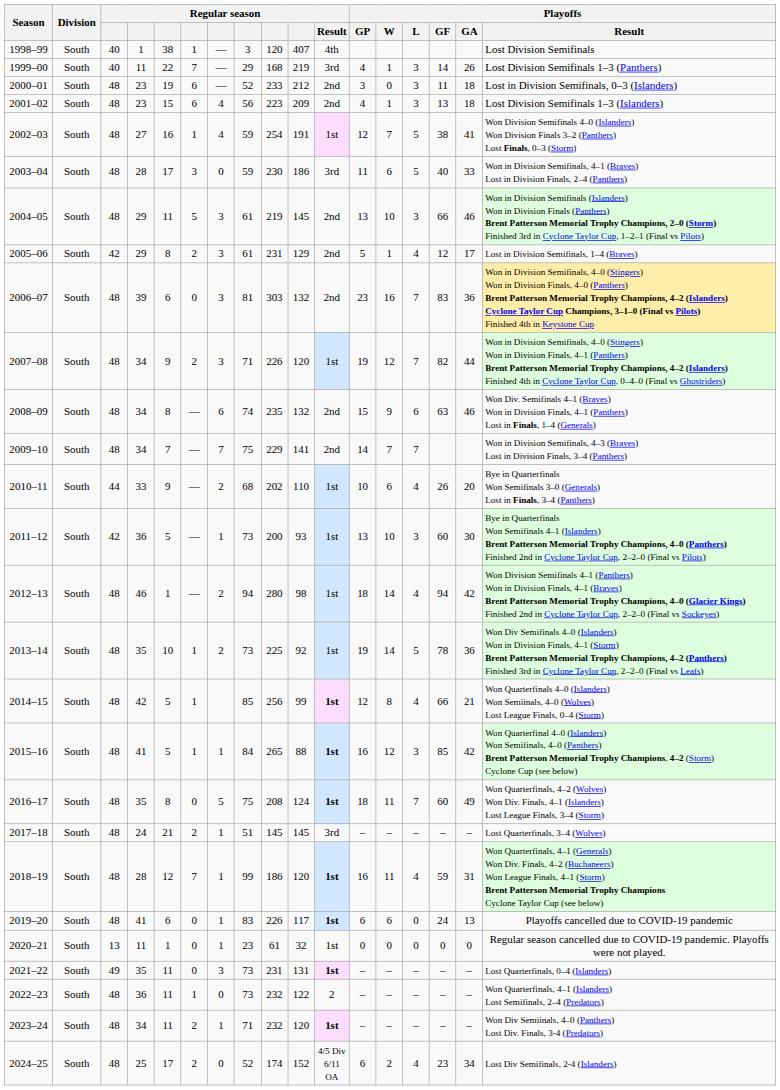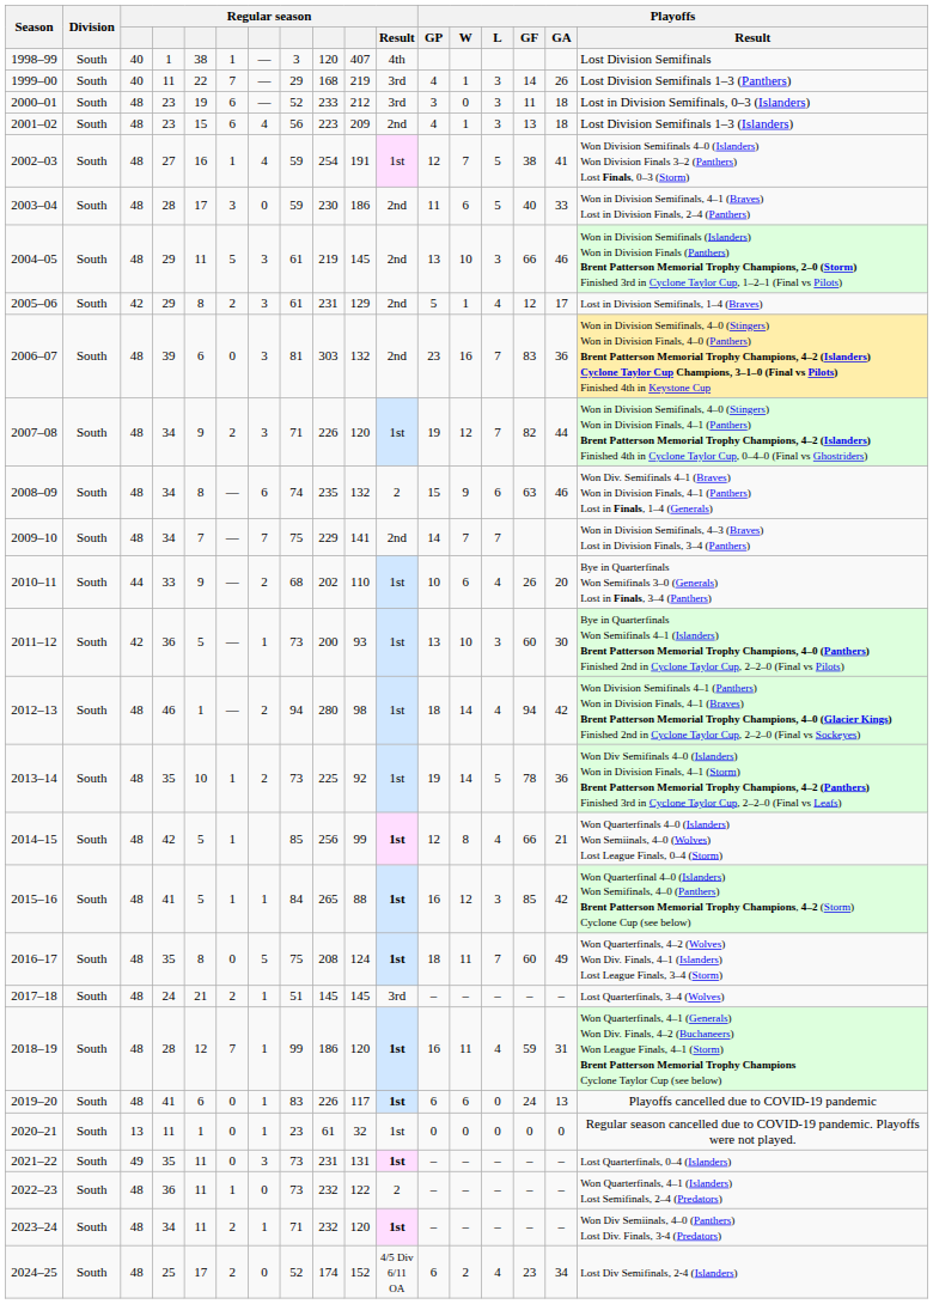 <table class="wikitable" style="text-align: center; font-size: 95%;">
 <tr>
 <th rowspan="2" style="width: 60px;">Season</th>
 <th rowspan="2" style="width: 60px;">Division</th>
 <th colspan="9">Regular season</th>
 <th colspan="6">Playoffs</th>
 </tr>
 <tr>
 <th style="width: 30px;"></th>
 <th style="width: 30px;"></th>
 <th style="width: 30px;"></th>
 <th style="width: 30px;"></th>
 <th style="width: 30px;"></th>
 <th style="width: 30px;"></th>
 <th style="width: 30px;"></th>
 <th style="width: 30px;"></th>
 <th style="width: 40px;">Result</th>
 <th style="width: 30px;">GP</th>
 <th style="width: 30px;">W</th>
 <th style="width: 30px;">L</th>
 <th style="width: 30px;">GF</th>
 <th style="width: 30px;">GA</th>
 <th style="width: 400px;">Result</th>
 </tr>
 <tr>
 <td>1998–99</td>
 <td>South</td>
 <td>40</td>
 <td>1</td>
 <td>38</td>
 <td>1</td>
 <td>—</td>
 <td>3</td>
 <td>120</td>
 <td>407</td>
 <td>4th</td>
 <td></td>
 <td></td>
 <td></td>
 <td></td>
 <td></td>
 <td style="text-align: left;">Lost Division Semifinals</td>
 </tr>
 <tr>
 <td>1999–00</td>
 <td>South</td>
 <td>40</td>
 <td>11</td>
 <td>22</td>
 <td>7</td>
 <td>—</td>
 <td>29</td>
 <td>168</td>
 <td>219</td>
 <td>3rd</td>
 <td>4</td>
 <td>1</td>
 <td>3</td>
 <td>14</td>
 <td>26</td>
 <td style="text-align: left;">Lost Division Semifinals 1–3 (<a href='#'>Panthers</a>)</td>
 </tr>
 <tr>
 <td>2000–01</td>
 <td>South</td>
 <td>48</td>
 <td>23</td>
 <td>19</td>
 <td>6</td>
 <td>—</td>
 <td>52</td>
 <td>233</td>
 <td>212</td>
-<td>2nd</td>
+<td>3rd</td>
 <td>3</td>
 <td>0</td>
 <td>3</td>
 <td>11</td>
 <td>18</td>
 <td style="text-align: left;">Lost in Division Semifinals, 0–3 (<a href='#'>Islanders</a>)</td>
 </tr>
 <tr>
 <td>2001–02</td>
 <td>South</td>
 <td>48</td>
 <td>23</td>
 <td>15</td>
 <td>6</td>
 <td>4</td>
 <td>56</td>
 <td>223</td>
 <td>209</td>
 <td>2nd</td>
 <td>4</td>
 <td>1</td>
 <td>3</td>
 <td>13</td>
 <td>18</td>
 <td style="text-align: left;">Lost Division Semifinals 1–3 (<a href='#'>Islanders</a>)</td>
 </tr>
 <tr>
 <td>2002–03</td>
 <td>South</td>
 <td>48</td>
 <td>27</td>
 <td>16</td>
 <td>1</td>
 <td>4</td>
 <td>59</td>
 <td>254</td>
 <td>191</td>
 <td style="background-color: #ffddff;">1st</td>
 <td>12</td>
 <td>7</td>
 <td>5</td>
 <td>38</td>
 <td>41</td>
 <td style="text-align: left;"><small>Won Division Semifinals 4–0 (<a href='#'>Islanders</a>)<br>Won Division Finals 3–2 (<a href='#'>Panthers</a>)<br>Lost <strong>Finals</strong>, 0–3 (<a href='#'>Storm</a>)</small></td>
 </tr>
 <tr>
 <td>2003–04</td>
 <td>South</td>
 <td>48</td>
 <td>28</td>
 <td>17</td>
 <td>3</td>
 <td>0</td>
 <td>59</td>
 <td>230</td>
 <td>186</td>
-<td>3rd</td>
+<td>2nd</td>
 <td>11</td>
 <td>6</td>
 <td>5</td>
 <td>40</td>
 <td>33</td>
 <td style="text-align: left;"><small> Won in Division Semifinals, 4–1 (<a href='#'>Braves</a>)<br>Lost in Division Finals, 2–4 (<a href='#'>Panthers</a>)</small></td>
 </tr>
 <tr>
 <td>2004–05</td>
 <td>South</td>
 <td>48</td>
 <td>29</td>
 <td>11</td>
 <td>5</td>
 <td>3</td>
 <td>61</td>
 <td>219</td>
 <td>145</td>
 <td>2nd</td>
 <td>13</td>
 <td>10</td>
 <td>3</td>
 <td>66</td>
 <td>46</td>
 <td style="text-align: left; font-weight: normal; background-color: #ddffdd;"><small> Won in Division Semifinals (<a href='#'>Islanders</a>)<br>Won in Division Finals (<a href='#'>Panthers</a>)<br><strong>Brent Patterson Memorial Trophy Champions, 2–0 (<a href='#'>Storm</a>)</strong><br>Finished 3rd in <a href='#'>Cyclone Taylor Cup</a>, 1–2–1 (Final vs <a href='#'>Pilots</a>)</small></td>
 </tr>
 <tr>
 <td>2005–06</td>
 <td>South</td>
 <td>42</td>
 <td>29</td>
 <td>8</td>
 <td>2</td>
 <td>3</td>
 <td>61</td>
 <td>231</td>
 <td>129</td>
 <td>2nd</td>
 <td>5</td>
 <td>1</td>
 <td>4</td>
 <td>12</td>
 <td>17</td>
 <td style="text-align: left;"><small> Lost in Division Semifinals, 1–4 (<a href='#'>Braves</a>)</small></td>
 </tr>
 <tr>
 <td>2006–07</td>
 <td>South</td>
 <td>48</td>
 <td>39</td>
 <td>6</td>
 <td>0</td>
 <td>3</td>
 <td>81</td>
 <td>303</td>
 <td>132</td>
 <td>2nd</td>
 <td>23</td>
 <td>16</td>
 <td>7</td>
 <td>83</td>
 <td>36</td>
 <td style="text-align: left; font-weight: normal; background-color: #ffeeaa;"><small> Won in Division Semifinals, 4–0 (<a href='#'>Stingers</a>)<br>Won in Division Finals, 4–0 (<a href='#'>Panthers</a>)<br><strong>Brent Patterson Memorial Trophy Champions, 4–2 (<a href='#'>Islanders</a>)<br><a href='#'>Cyclone Taylor Cup</a> Champions, 3–1–0 (Final vs <a href='#'>Pilots</a>)</strong><br>Finished 4th in <a href='#'>Keystone Cup</a></small></td>
 </tr>
 <tr>
 <td>2007–08</td>
 <td>South</td>
 <td>48</td>
 <td>34</td>
 <td>9</td>
 <td>2</td>
 <td>3</td>
 <td>71</td>
 <td>226</td>
 <td>120</td>
 <td style="background-color: #d0e7ff;">1st</td>
 <td>19</td>
 <td>12</td>
 <td>7</td>
 <td>82</td>
 <td>44</td>
 <td style="text-align: left; font-weight: normal; background-color: #ddffdd;"><small> Won in Division Semifinals, 4–0 (<a href='#'>Stingers</a>)<br>Won in Division Finals, 4–1 (<a href='#'>Panthers</a>)<br><strong>Brent Patterson Memorial Trophy Champions, 4–2 (<a href='#'>Islanders</a>)</strong><br>Finished 4th in <a href='#'>Cyclone Taylor Cup</a>, 0–4–0 (Final vs <a href='#'>Ghostriders</a>)</small></td>
 </tr>
 <tr>
 <td>2008–09</td>
 <td>South</td>
 <td>48</td>
 <td>34</td>
 <td>8</td>
 <td>—</td>
 <td>6</td>
 <td>74</td>
 <td>235</td>
 <td>132</td>
-<td>2nd</td>
+<td>2</td>
 <td>15</td>
 <td>9</td>
 <td>6</td>
 <td>63</td>
 <td>46</td>
 <td style="text-align: left;"><small> Won Div. Semifinals 4–1 (<a href='#'>Braves</a>)<br>Won in Division Finals, 4–1 (<a href='#'>Panthers</a>)<br>Lost in <strong>Finals</strong>, 1–4 (<a href='#'>Generals</a>)</small></td>
 </tr>
 <tr>
 <td>2009–10</td>
 <td>South</td>
 <td>48</td>
 <td>34</td>
 <td>7</td>
 <td>—</td>
 <td>7</td>
 <td>75</td>
 <td>229</td>
 <td>141</td>
 <td>2nd</td>
 <td>14</td>
 <td>7</td>
 <td>7</td>
 <td></td>
 <td></td>
 <td style="text-align: left;"><small> Won in Division Semifinals, 4–3 (<a href='#'>Braves</a>)<br>Lost in Division Finals, 3–4 (<a href='#'>Panthers</a>)</small></td>
 </tr>
 <tr>
 <td>2010–11</td>
 <td>South</td>
 <td>44</td>
 <td>33</td>
 <td>9</td>
 <td>—</td>
 <td>2</td>
 <td>68</td>
 <td>202</td>
 <td>110</td>
 <td style="background-color: #d0e7ff;">1st</td>
 <td>10</td>
 <td>6</td>
 <td>4</td>
 <td>26</td>
 <td>20</td>
 <td style="text-align: left;"><small> Bye in Quarterfinals<br>Won Semifinals 3–0 (<a href='#'>Generals</a>)<br>Lost in <strong>Finals</strong>, 3–4 (<a href='#'>Panthers</a>)</small></td>
 </tr>
 <tr>
 <td>2011–12</td>
 <td>South</td>
 <td>42</td>
 <td>36</td>
 <td>5</td>
 <td>—</td>
 <td>1</td>
 <td>73</td>
 <td>200</td>
 <td>93</td>
 <td style="background-color: #d0e7ff;">1st</td>
 <td>13</td>
 <td>10</td>
 <td>3</td>
 <td>60</td>
 <td>30</td>
 <td style="text-align: left; font-weight: normal; background-color: #ddffdd;"><small> Bye in Quarterfinals<br>Won Semifinals 4–1 (<a href='#'>Islanders</a>)<br><strong>Brent Patterson Memorial Trophy Champions, 4–0 (<a href='#'>Panthers</a>)</strong><br>Finished 2nd in <a href='#'>Cyclone Taylor Cup</a>, 2–2–0 (Final vs <a href='#'>Pilots</a>)</small></td>
 </tr>
 <tr>
 <td>2012–13</td>
 <td>South</td>
 <td>48</td>
 <td>46</td>
 <td>1</td>
 <td>—</td>
 <td>2</td>
 <td>94</td>
 <td>280</td>
 <td>98</td>
 <td style="background-color: #d0e7ff;">1st</td>
 <td>18</td>
 <td>14</td>
 <td>4</td>
 <td>94</td>
 <td>42</td>
 <td style="text-align: left; font-weight: normal; background-color: #ddffdd;"><small> Won Division Semifinals 4–1 (<a href='#'>Panthers</a>)<br>Won in Division Finals, 4–1 (<a href='#'>Braves</a>)<br><strong>Brent Patterson Memorial Trophy Champions, 4–0 (<a href='#'>Glacier Kings</a>)</strong><br>Finished 2nd in <a href='#'>Cyclone Taylor Cup</a>, 2–2–0 (Final vs <a href='#'>Sockeyes</a>)</small></td>
 </tr>
 <tr>
 <td>2013–14</td>
 <td>South</td>
 <td>48</td>
 <td>35</td>
 <td>10</td>
 <td>1</td>
 <td>2</td>
 <td>73</td>
 <td>225</td>
 <td>92</td>
 <td style="background-color: #d0e7ff;">1st</td>
 <td>19</td>
 <td>14</td>
 <td>5</td>
 <td>78</td>
 <td>36</td>
 <td style="text-align: left; font-weight: normal; background-color: #ddffdd;"><small> Won Div Semifinals 4–0 (<a href='#'>Islanders</a>)<br>Won in Division Finals, 4–1 (<a href='#'>Storm</a>)<br><strong>Brent Patterson Memorial Trophy Champions, 4–2 (<a href='#'>Panthers</a>)</strong><br>Finished 3rd in <a href='#'>Cyclone Taylor Cup</a>, 2–2–0 (Final vs <a href='#'>Leafs</a>)</small></td>
 </tr>
 <tr>
 <td>2014–15</td>
 <td>South</td>
 <td>48</td>
 <td>42</td>
 <td>5</td>
 <td>1</td>
 <td></td>
 <td>85</td>
 <td>256</td>
 <td>99</td>
 <td style="background-color: #ffddff;"><strong>1st</strong></td>
 <td>12</td>
 <td>8</td>
 <td>4</td>
 <td>66</td>
 <td>21</td>
 <td style="text-align: left;"><small> Won Quarterfinals 4–0 (<a href='#'>Islanders</a>)<br>Won Semiinals, 4–0 (<a href='#'>Wolves</a>)<br>Lost League Finals, 0–4 (<a href='#'>Storm</a>)</small></td>
 </tr>
 <tr>
 <td>2015–16</td>
 <td>South</td>
 <td>48</td>
 <td>41</td>
 <td>5</td>
 <td>1</td>
 <td>1</td>
 <td>84</td>
 <td>265</td>
 <td>88</td>
 <td style="background-color: #d0e7ff;"><strong>1st</strong></td>
 <td>16</td>
 <td>12</td>
 <td>3</td>
 <td>85</td>
 <td>42</td>
 <td style="text-align:left; background-color: #ddffdd;"><small> Won Quarterfinal 4–0 (<a href='#'>Islanders</a>)<br>Won Semifinals, 4–0 (<a href='#'>Panthers</a>)<br><strong>Brent Patterson Memorial Trophy Champions</strong>, <strong>4–2</strong> (<a href='#'>Storm</a>)<br>Cyclone Cup (see below)</small></td>
 </tr>
 <tr>
 <td>2016–17</td>
 <td>South</td>
 <td>48</td>
 <td>35</td>
 <td>8</td>
 <td>0</td>
 <td>5</td>
 <td>75</td>
 <td>208</td>
 <td>124</td>
 <td style="background-color: #d0e7ff;"><strong>1st</strong></td>
 <td>18</td>
 <td>11</td>
 <td>7</td>
 <td>60</td>
 <td>49</td>
 <td style="text-align: left;"><small>Won Quarterfinals, 4–2 (<a href='#'>Wolves</a>)<br>Won Div. Finals, 4–1 (<a href='#'>Islanders</a>)<br>Lost League Finals, 3–4 (<a href='#'>Storm</a>)</small></td>
 </tr>
 <tr>
 <td>2017–18</td>
 <td>South</td>
 <td>48</td>
 <td>24</td>
 <td>21</td>
 <td>2</td>
 <td>1</td>
 <td>51</td>
 <td>145</td>
 <td>145</td>
 <td>3rd</td>
 <td>–</td>
 <td>–</td>
 <td>–</td>
 <td>–</td>
 <td>–</td>
 <td style="text-align: left;"><small>Lost Quarterfinals, 3–4 (<a href='#'>Wolves</a>)</small></td>
 </tr>
 <tr>
 <td>2018–19</td>
 <td>South</td>
 <td>48</td>
 <td>28</td>
 <td>12</td>
 <td>7</td>
 <td>1</td>
 <td>99</td>
 <td>186</td>
 <td>120</td>
 <td style="background-color: #d0e7ff;"><strong>1st</strong></td>
 <td>16</td>
 <td>11</td>
 <td>4</td>
 <td>59</td>
 <td>31</td>
 <td style="text-align:left; background-color: #ddffdd;"><small>Won Quarterfinals, 4–1 (<a href='#'>Generals</a>)<br>Won Div. Finals, 4–2 (<a href='#'>Buchaneers</a>)<br>Won League Finals, 4–1 (<a href='#'>Storm</a>)<br><strong>Brent Patterson Memorial Trophy Champions</strong><br>Cyclone Taylor Cup (see below)</small></td>
 </tr>
 <tr>
 <td>2019–20</td>
 <td>South</td>
 <td>48</td>
 <td>41</td>
 <td>6</td>
 <td>0</td>
 <td>1</td>
 <td>83</td>
 <td>226</td>
 <td>117</td>
 <td style="background-color: #d0e7ff;"><strong>1st</strong></td>
 <td>6</td>
 <td>6</td>
 <td>0</td>
 <td>24</td>
 <td>13</td>
 <td>Playoffs cancelled due to COVID-19 pandemic</td>
 </tr>
 <tr>
 <td>2020–21</td>
 <td>South</td>
 <td>13</td>
 <td>11</td>
 <td>1</td>
 <td>0</td>
 <td>1</td>
 <td>23</td>
 <td>61</td>
 <td>32</td>
 <td>1st</td>
 <td>0</td>
 <td>0</td>
 <td>0</td>
 <td>0</td>
 <td>0</td>
 <td>Regular season cancelled due to COVID-19 pandemic. Playoffs were not played.</td>
 </tr>
 <tr>
 <td>2021–22</td>
 <td>South</td>
 <td>49</td>
 <td>35</td>
 <td>11</td>
 <td>0</td>
 <td>3</td>
 <td>73</td>
 <td>231</td>
 <td>131</td>
 <td style="background-color: #ffddff;"><strong>1st</strong></td>
 <td>–</td>
 <td>–</td>
 <td>–</td>
 <td>–</td>
 <td>–</td>
 <td style="text-align: left;"><small>Lost Quarterfinals, 0–4 (<a href='#'>Islanders</a>)</small></td>
 </tr>
 <tr>
 <td>2022–23</td>
 <td>South</td>
 <td>48</td>
 <td>36</td>
 <td>11</td>
 <td>1</td>
 <td>0</td>
 <td>73</td>
 <td>232</td>
 <td>122</td>
 <td>2</td>
 <td>–</td>
 <td>–</td>
 <td>–</td>
 <td>–</td>
 <td>–</td>
 <td style="text-align: left;"><small>Won Quarterfinals, 4–1 (<a href='#'>Islanders</a>)<br> Lost Semifinals, 2–4 (<a href='#'>Predators</a>)</small></td>
 </tr>
 <tr>
 <td>2023–24</td>
 <td>South</td>
 <td>48</td>
 <td>34</td>
 <td>11</td>
 <td>2</td>
 <td>1</td>
 <td>71</td>
 <td>232</td>
 <td>120</td>
 <td style="background-color: #ffddff;"><strong>1st</strong></td>
 <td>–</td>
 <td>–</td>
 <td>–</td>
 <td>–</td>
 <td>–</td>
 <td style="text-align: left;"><small>Won Div Semiinals, 4–0 (<a href='#'>Panthers</a>)<br>Lost Div. Finals, 3-4 (<a href='#'>Predators</a>)</small></td>
 </tr>
 <tr>
 <td>2024–25</td>
 <td>South</td>
 <td>48</td>
 <td>25</td>
 <td>17</td>
 <td>2</td>
 <td>0</td>
 <td>52</td>
 <td>174</td>
 <td>152</td>
 <td><small>4/5 Div<br>6/11 OA</small></td>
 <td>6</td>
 <td>2</td>
 <td>4</td>
 <td>23</td>
 <td>34</td>
 <td style="text-align: left;"><small>Lost Div Semifinals, 2-4 (<a href='#'>Islanders</a>)</small></td>
 </tr>
 </table>
